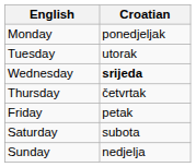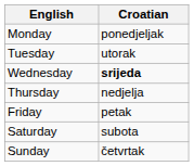 <table class="wikitable" style="width:15em">
 <tr>
 <th>English</th>
 <th>Croatian</th>
 </tr>
 <tr>
 <td>Monday</td>
 <td>ponedjeljak</td>
 </tr>
 <tr>
 <td>Tuesday</td>
 <td>utorak</td>
 </tr>
 <tr>
 <td>Wednesday</td>
 <td><strong>srijeda</strong></td>
 </tr>
 <tr>
 <td>Thursday</td>
-<td>četvrtak</td>
+<td>nedjelja</td>
 </tr>
 <tr>
 <td>Friday</td>
 <td>petak</td>
 </tr>
 <tr>
 <td>Saturday</td>
 <td>subota</td>
 </tr>
 <tr>
 <td>Sunday</td>
-<td>nedjelja</td>
+<td>četvrtak</td>
 </tr>
 </table>
